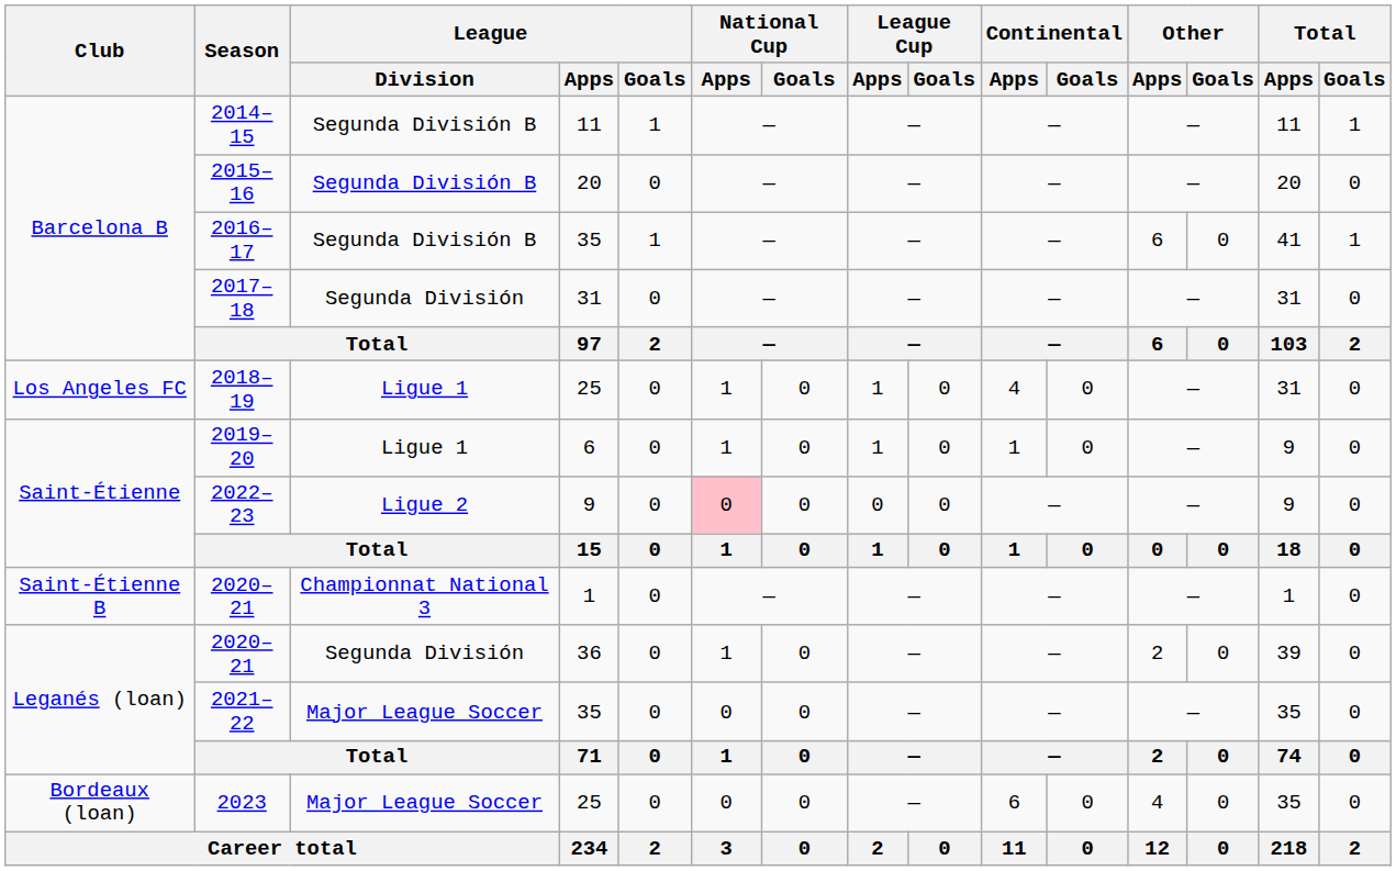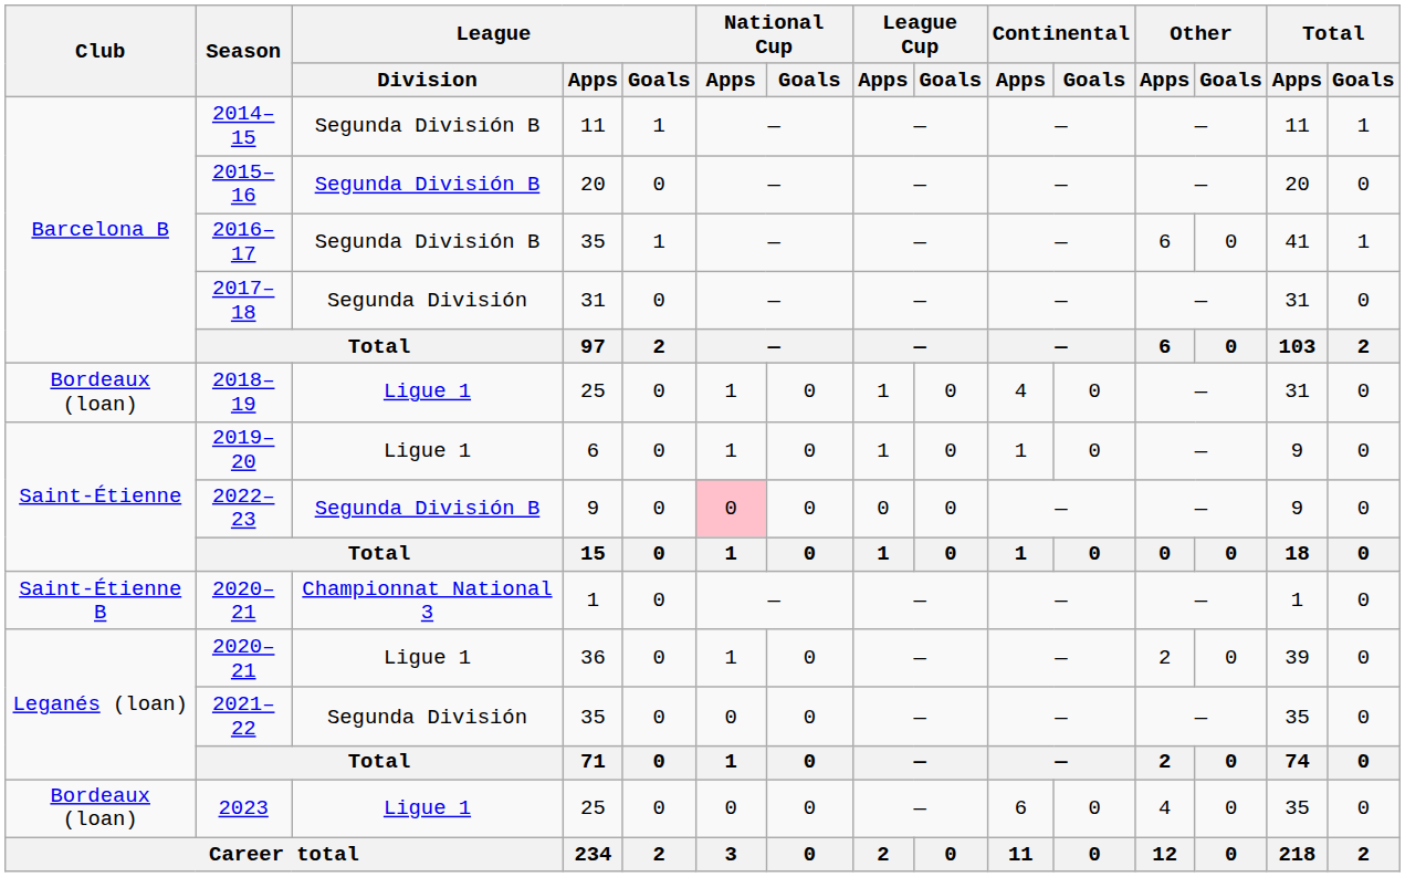 <table class="wikitable" style="text-align:center">
 <tr>
 <th rowspan="2">Club</th>
 <th rowspan="2">Season</th>
 <th colspan="3">League</th>
 <th colspan="2">National Cup</th>
 <th colspan="2">League Cup</th>
 <th colspan="2">Continental</th>
 <th colspan="2">Other</th>
 <th colspan="2">Total</th>
 </tr>
 <tr>
 <th>Division</th>
 <th>Apps</th>
 <th>Goals</th>
 <th>Apps</th>
 <th>Goals</th>
 <th>Apps</th>
 <th>Goals</th>
 <th>Apps</th>
 <th>Goals</th>
 <th>Apps</th>
 <th>Goals</th>
 <th>Apps</th>
 <th>Goals</th>
 </tr>
 <tr>
 <td rowspan="5"><a href='#'>Barcelona B</a></td>
 <td><a href='#'>2014–15</a></td>
 <td>Segunda División B</td>
 <td>11</td>
 <td>1</td>
 <td colspan="2">—</td>
 <td colspan="2">—</td>
 <td colspan="2">—</td>
 <td colspan="2">—</td>
 <td>11</td>
 <td>1</td>
 </tr>
 <tr>
 <td><a href='#'>2015–16</a></td>
 <td><a href='#'>Segunda División B</a></td>
 <td>20</td>
 <td>0</td>
 <td colspan="2">—</td>
 <td colspan="2">—</td>
 <td colspan="2">—</td>
 <td colspan="2">—</td>
 <td>20</td>
 <td>0</td>
 </tr>
 <tr>
 <td><a href='#'>2016–17</a></td>
 <td>Segunda División B</td>
 <td>35</td>
 <td>1</td>
 <td colspan="2">—</td>
 <td colspan="2">—</td>
 <td colspan="2">—</td>
 <td>6</td>
 <td>0</td>
 <td>41</td>
 <td>1</td>
 </tr>
 <tr>
 <td><a href='#'>2017–18</a></td>
 <td>Segunda División</td>
 <td>31</td>
 <td>0</td>
 <td colspan="2">—</td>
 <td colspan="2">—</td>
 <td colspan="2">—</td>
 <td colspan="2">—</td>
 <td>31</td>
 <td>0</td>
 </tr>
 <tr>
 <th colspan="2">Total</th>
 <th>97</th>
 <th>2</th>
 <th colspan="2">—</th>
 <th colspan="2">—</th>
 <th colspan="2">—</th>
 <th>6</th>
 <th>0</th>
 <th>103</th>
 <th>2</th>
 </tr>
 <tr>
-<td><a href='#'>Los Angeles FC</a></td>
+<td><a href='#'>Bordeaux</a> (loan)</td>
 <td><a href='#'>2018–19</a></td>
 <td><a href='#'>Ligue 1</a></td>
 <td>25</td>
 <td>0</td>
 <td>1</td>
 <td>0</td>
 <td>1</td>
 <td>0</td>
 <td>4</td>
 <td>0</td>
 <td colspan=2>—</td>
 <td>31</td>
 <td>0</td>
 </tr>
 <tr>
 <td rowspan="3"><a href='#'>Saint-Étienne</a></td>
 <td><a href='#'>2019–20</a></td>
 <td>Ligue 1</td>
 <td>6</td>
 <td>0</td>
 <td>1</td>
 <td>0</td>
 <td>1</td>
 <td>0</td>
 <td>1</td>
 <td>0</td>
 <td colspan=2>—</td>
 <td>9</td>
 <td>0</td>
 </tr>
 <tr>
 <td><a href='#'>2022–23</a></td>
-<td><a href='#'>Ligue 2</a></td>
+<td><a href='#'>Segunda División B</a></td>
 <td>9</td>
 <td>0</td>
 <td style="background: pink;">0</td>
 <td>0</td>
 <td>0</td>
 <td>0</td>
 <td colspan="2">—</td>
 <td colspan="2">—</td>
 <td>9</td>
 <td>0</td>
 </tr>
 <tr>
 <th colspan="2">Total</th>
 <th>15</th>
 <th>0</th>
 <th>1</th>
 <th>0</th>
 <th>1</th>
 <th>0</th>
 <th>1</th>
 <th>0</th>
 <th>0</th>
 <th>0</th>
 <th>18</th>
 <th>0</th>
 </tr>
 <tr>
 <td><a href='#'>Saint-Étienne B</a></td>
 <td><a href='#'>2020–21</a></td>
 <td><a href='#'>Championnat National 3</a></td>
 <td>1</td>
 <td>0</td>
 <td colspan="2">—</td>
 <td colspan="2">—</td>
 <td colspan="2">—</td>
 <td colspan="2">—</td>
 <td>1</td>
 <td>0</td>
 </tr>
 <tr>
 <td rowspan="3"><a href='#'>Leganés</a> (loan)</td>
 <td><a href='#'>2020–21</a></td>
-<td>Segunda División</td>
+<td>Ligue 1</td>
 <td>36</td>
 <td>0</td>
 <td>1</td>
 <td>0</td>
 <td colspan="2">—</td>
 <td colspan="2">—</td>
 <td>2</td>
 <td>0</td>
 <td>39</td>
 <td>0</td>
 </tr>
 <tr>
 <td><a href='#'>2021–22</a></td>
-<td><a href='#'>Major League Soccer</a></td>
+<td>Segunda División</td>
 <td>35</td>
 <td>0</td>
 <td>0</td>
 <td>0</td>
 <td colspan="2">—</td>
 <td colspan="2">—</td>
 <td colspan="2">—</td>
 <td>35</td>
 <td>0</td>
 </tr>
 <tr>
 <th colspan="2">Total</th>
 <th>71</th>
 <th>0</th>
 <th>1</th>
 <th>0</th>
 <th colspan="2">—</th>
 <th colspan="2">—</th>
 <th>2</th>
 <th>0</th>
 <th>74</th>
 <th>0</th>
 </tr>
 <tr>
 <td><a href='#'>Bordeaux</a> (loan)</td>
 <td><a href='#'>2023</a></td>
-<td><a href='#'>Major League Soccer</a></td>
+<td><a href='#'>Ligue 1</a></td>
 <td>25</td>
 <td>0</td>
 <td>0</td>
 <td>0</td>
 <td colspan="2">—</td>
 <td>6</td>
 <td>0</td>
 <td>4</td>
 <td>0</td>
 <td>35</td>
 <td>0</td>
 </tr>
 <tr>
 <th colspan="3">Career total</th>
 <th>234</th>
 <th>2</th>
 <th>3</th>
 <th>0</th>
 <th>2</th>
 <th>0</th>
 <th>11</th>
 <th>0</th>
 <th>12</th>
 <th>0</th>
 <th>218</th>
 <th>2</th>
 </tr>
 </table>
